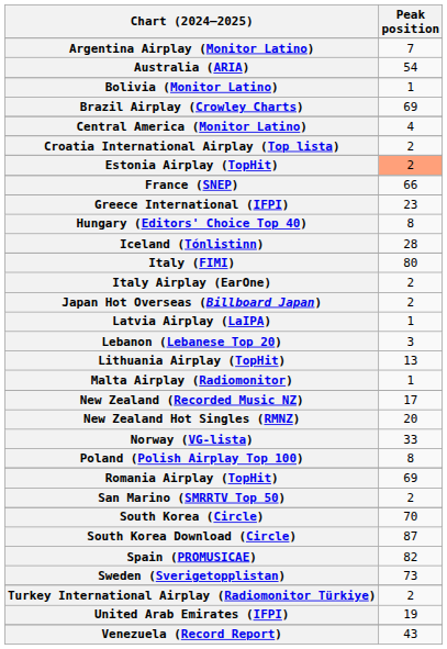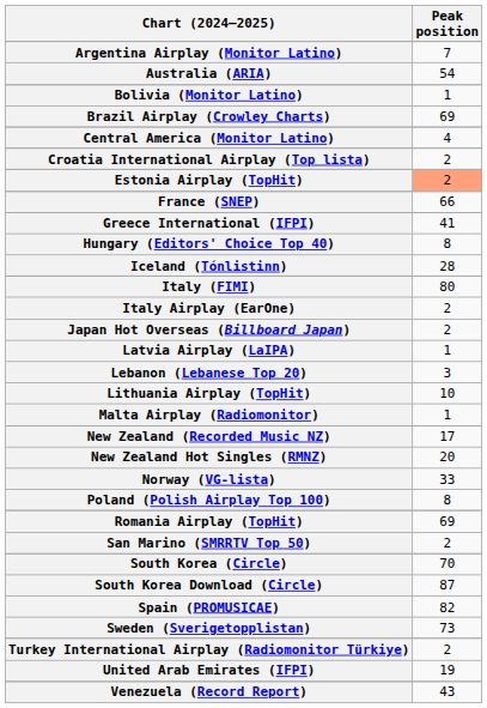 <table class="wikitable sortable plainrowheaders" style="text-align:center">
 <tr>
 <th scope="col">Chart (2024–2025)</th>
 <th scope="col">Peak<br>position</th>
 </tr>
 <tr>
 </tr>
 <tr>
 <th scope="row">Argentina Airplay (<a href='#'>Monitor Latino</a>)</th>
 <td>7</td>
 </tr>
 <tr>
 <th scope="row">Australia (<a href='#'>ARIA</a>)</th>
 <td>54</td>
 </tr>
 <tr>
 </tr>
 <tr>
 </tr>
 <tr>
 </tr>
 <tr>
 <th scope="row">Bolivia (<a href='#'>Monitor Latino</a>)</th>
 <td>1</td>
 </tr>
 <tr>
 <th scope="row">Brazil Airplay (<a href='#'>Crowley Charts</a>)</th>
 <td>69</td>
 </tr>
 <tr>
 </tr>
 <tr>
 </tr>
 <tr>
 </tr>
 <tr>
 <th scope="row">Central America (<a href='#'>Monitor Latino</a>)</th>
 <td>4</td>
 </tr>
 <tr>
 </tr>
 <tr>
 <th scope="row">Croatia International Airplay (<a href='#'>Top lista</a>)</th>
 <td>2</td>
 </tr>
 <tr>
 </tr>
 <tr>
 <th scope="row">Estonia Airplay (<a href='#'>TopHit</a>)</th>
 <td style="background: lightsalmon;">2</td>
 </tr>
 <tr>
 </tr>
 <tr>
 <th scope="row">France (<a href='#'>SNEP</a>)</th>
 <td>66</td>
 </tr>
 <tr>
 </tr>
 <tr>
 </tr>
 <tr>
 <th scope="row">Greece International (<a href='#'>IFPI</a>)</th>
-<td>23</td>
+<td>41</td>
 </tr>
 <tr>
 <th scope="row">Hungary (<a href='#'>Editors' Choice Top 40</a>)</th>
 <td>8</td>
 </tr>
 <tr>
 <th scope="row">Iceland (<a href='#'>Tónlistinn</a>)</th>
 <td>28</td>
 </tr>
 <tr>
 </tr>
 <tr>
 <th scope="row">Italy (<a href='#'>FIMI</a>)</th>
 <td>80</td>
 </tr>
 <tr>
 <th scope="row">Italy Airplay (EarOne)</th>
 <td>2</td>
 </tr>
 <tr>
 <th scope="row">Japan Hot Overseas (<em><a href='#'>Billboard Japan</a></em>)</th>
 <td>2</td>
 </tr>
 <tr>
 <th scope="row">Latvia Airplay (<a href='#'>LaIPA</a>)</th>
 <td>1</td>
 </tr>
 <tr>
 <th scope="row">Lebanon (<a href='#'>Lebanese Top 20</a>)</th>
 <td>3</td>
 </tr>
 <tr>
 <th scope="row">Lithuania Airplay (<a href='#'>TopHit</a>)</th>
-<td>13</td>
+<td>10</td>
 </tr>
 <tr>
 <th scope="row">Malta Airplay (<a href='#'>Radiomonitor</a>)</th>
 <td>1</td>
 </tr>
 <tr>
 </tr>
 <tr>
 </tr>
 <tr>
 <th scope="row">New Zealand (<a href='#'>Recorded Music NZ</a>)</th>
 <td>17</td>
 </tr>
 <tr>
 <th scope="row">New Zealand Hot Singles (<a href='#'>RMNZ</a>)<br></th>
 <td>20</td>
 </tr>
 <tr>
 <th scope="row">Norway (<a href='#'>VG-lista</a>)</th>
 <td>33</td>
 </tr>
 <tr>
 <th scope="row">Poland (<a href='#'>Polish Airplay Top 100</a>)</th>
 <td>8</td>
 </tr>
 <tr>
 </tr>
 <tr>
 <th scope="row">Romania Airplay (<a href='#'>TopHit</a>)</th>
 <td>69</td>
 </tr>
 <tr>
 <th scope="row">San Marino (<a href='#'>SMRRTV Top 50</a>)</th>
 <td>2</td>
 </tr>
 <tr>
 </tr>
 <tr>
 </tr>
 <tr>
 <th scope="row">South Korea  (<a href='#'>Circle</a>)</th>
 <td>70</td>
 </tr>
 <tr>
 <th scope="row">South Korea Download (<a href='#'>Circle</a>)</th>
 <td>87</td>
 </tr>
 <tr>
 <th scope="row">Spain (<a href='#'>PROMUSICAE</a>)</th>
 <td>82</td>
 </tr>
 <tr>
 <th scope="row">Sweden (<a href='#'>Sverigetopplistan</a>)</th>
 <td>73</td>
 </tr>
 <tr>
 </tr>
 <tr>
 <th scope="row">Turkey International Airplay (<a href='#'>Radiomonitor Türkiye</a>)</th>
 <td>2</td>
 </tr>
 <tr>
 <th scope="row">United Arab Emirates (<a href='#'>IFPI</a>)</th>
 <td>19</td>
 </tr>
 <tr>
 </tr>
 <tr>
 </tr>
 <tr>
 </tr>
 <tr>
 </tr>
 <tr>
 </tr>
 <tr>
 </tr>
 <tr>
 </tr>
 <tr>
 <th scope="row">Venezuela (<a href='#'>Record Report</a>)</th>
 <td>43</td>
 </tr>
 </table>
